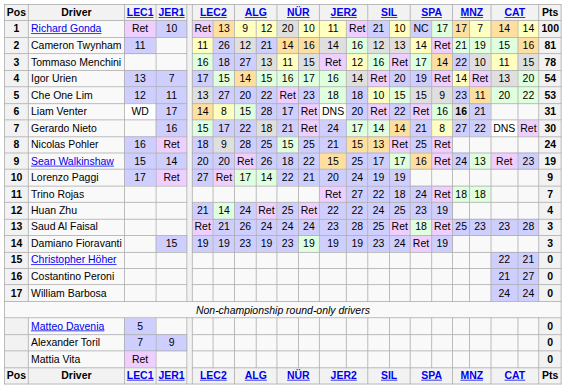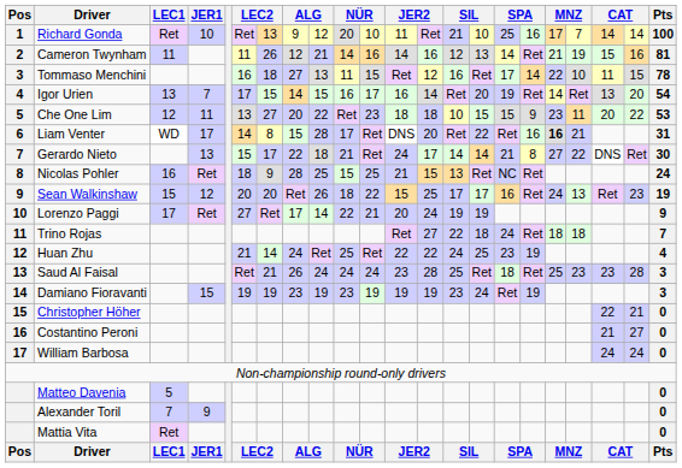 <table class="wikitable" style="font-size: 85%; text-align:center">
 <tr valign="top">
 <th valign="middle">Pos</th>
 <th valign="middle">Driver</th>
 <th><a href='#'>LEC1</a><br></th>
 <th><a href='#'>JER1</a><br></th>
 <th rowspan=18></th>
 <th colspan=2><a href='#'>LEC2</a><br></th>
 <th colspan=2><a href='#'>ALG</a><br></th>
 <th colspan=2><a href='#'>NÜR</a><br></th>
 <th colspan=2><a href='#'>JER2</a><br></th>
 <th colspan=2><a href='#'>SIL</a><br></th>
 <th colspan=2><a href='#'>SPA</a><br></th>
 <th colspan=2><a href='#'>MNZ</a><br></th>
 <th colspan=2><a href='#'>CAT</a><br></th>
 <th valign="middle">Pts</th>
 </tr>
 <tr>
 <th>1</th>
 <td align=left> <a href='#'>Richard Gonda</a></td>
 <td style="background:#EFCFFF;">Ret</td>
 <td style="background:#CFCFFF;">10</td>
 <td style="background:#EFCFFF;">Ret</td>
 <td style="background:#FFDF9F;">13</td>
 <td style="background:#FFFFBF;">9</td>
 <td style="background:#FFFFBF;">12</td>
 <td style="background:#DFDFDF;">20</td>
 <td style="background:#FFFFBF;">10</td>
 <td style="background:#FFFFBF;">11</td>
 <td style="background:#EFCFFF;">Ret</td>
 <td style="background:#CFCFFF;">21</td>
 <td style="background:#FFFFBF;">10</td>
-<td style="background:#CFCFFF;">NC</td>
-<td style="background:#DFFFDF;">17</td>
+<td style="background:#CFCFFF;">25</td>
+<td style="background:#DFFFDF;">16</td>
 <td style="background:#FFDF9F;">17</td>
 <td style="background:#FFFFBF;">7</td>
 <td style="background:#FFDF9F;">14</td>
 <td style="background:#FFFFBF;">14</td>
 <th>100</th>
 </tr>
 <tr>
 <th>2</th>
 <td align=left nowrap> Cameron Twynham</td>
 <td style="background:#CFCFFF;">11</td>
 <td></td>
 <td style="background:#FFFFBF;">11</td>
 <td style="background:#CFCFFF;">26</td>
 <td style="background:#DFDFDF;">12</td>
 <td style="background:#CFCFFF;">21</td>
 <td style="background:#FFDF9F;">14</td>
 <td style="background:#FFDF9F;">16</td>
 <td style="background:#DFDFDF;">14</td>
 <td style="background:#DFFFDF;">16</td>
 <td style="background:#DFDFDF;">12</td>
 <td style="background:#DFDFDF;">13</td>
 <td style="background:#FFFFBF;">14</td>
 <td style="background:#EFCFFF;">Ret</td>
 <td style="background:#DFFFDF;">21</td>
 <td style="background:#DFFFDF;">19</td>
 <td style="background:#DFFFDF;">15</td>
 <td style="background:#FFDF9F;">16</td>
 <th>81</th>
 </tr>
 <tr>
 <th>3</th>
 <td align=left> Tommaso Menchini</td>
 <td></td>
 <td></td>
 <td style="background:#DFFFDF;">16</td>
 <td style="background:#CFCFFF;">18</td>
 <td style="background:#CFCFFF;">27</td>
 <td style="background:#DFDFDF;">13</td>
 <td style="background:#FFFFBF;">11</td>
 <td style="background:#DFDFDF;">15</td>
 <td style="background:#EFCFFF;">Ret</td>
 <td style="background:#FFFFBF;">12</td>
 <td style="background:#DFFFDF;">16</td>
 <td style="background:#EFCFFF;">Ret</td>
 <td style="background:#DFFFDF;">17</td>
 <td style="background:#FFDF9F;">14</td>
 <td style="background:#CFCFFF;">22</td>
 <td style="background:#DFDFDF;">10</td>
 <td style="background:#FFFFBF;">11</td>
 <td style="background:#DFDFDF;">15</td>
 <th>78</th>
 </tr>
 <tr>
 <th>4</th>
 <td align=left> Igor Urien</td>
 <td style="background:#CFCFFF;">13</td>
 <td style="background:#CFCFFF;">7</td>
 <td style="background:#CFCFFF;">17</td>
 <td style="background:#DFFFDF;">15</td>
 <td style="background:#FFDF9F;">14</td>
 <td style="background:#DFFFDF;">15</td>
 <td style="background:#DFFFDF;">16</td>
 <td style="background:#DFFFDF;">17</td>
 <td style="background:#DFFFDF;">16</td>
 <td style="background:#DFDFDF;">14</td>
 <td style="background:#EFCFFF;">Ret</td>
 <td style="background:#CFCFFF;">20</td>
 <td style="background:#CFCFFF;">19</td>
 <td style="background:#EFCFFF;">Ret</td>
 <td style="background:#FFFFBF;">14</td>
 <td style="background:#EFCFFF;">Ret</td>
 <td style="background:#DFDFDF;">13</td>
 <td style="background:#DFFFDF;">20</td>
 <th>54</th>
 </tr>
 <tr>
 <th>5</th>
 <td align=left> Che One Lim</td>
 <td style="background:#CFCFFF;">12</td>
 <td style="background:#CFCFFF;">11</td>
 <td style="background:#DFDFDF;">13</td>
 <td style="background:#CFCFFF;">27</td>
 <td style="background:#CFCFFF;">20</td>
 <td style="background:#CFCFFF;">22</td>
 <td style="background:#EFCFFF;">Ret</td>
 <td style="background:#CFCFFF;">23</td>
 <td style="background:#DFFFDF;">18</td>
 <td style="background:#CFCFFF;">18</td>
 <td style="background:#FFFFBF;">10</td>
 <td style="background:#DFFFDF;">15</td>
 <td style="background:#DFDFDF;">15</td>
 <td style="background:#DFDFDF;">9</td>
 <td style="background:#CFCFFF;">23</td>
 <td style="background:#FFDF9F;">11</td>
 <td style="background:#DFFFDF;">20</td>
 <td style="background:#DFFFDF;">22</td>
 <th>53</th>
 </tr>
 <tr>
 <th>6</th>
 <td align=left> Liam Venter</td>
 <td style="background:#FFFFFF;">WD</td>
 <td style="background:#CFCFFF;">17</td>
 <td style="background:#FFDF9F;">14</td>
 <td style="background:#FFFFBF;">8</td>
 <td style="background:#DFFFDF;">15</td>
 <td style="background:#CFCFFF;">28</td>
 <td style="background:#CFCFFF;">17</td>
 <td style="background:#EFCFFF;">Ret</td>
 <td style="background:#FFFFFF;">DNS</td>
 <td style="background:#CFCFFF;">20</td>
 <td style="background:#EFCFFF;">Ret</td>
 <td style="background:#CFCFFF;">22</td>
 <td style="background:#EFCFFF;">Ret</td>
 <td style="background:#DFFFDF;">16</td>
 <td style="background:#DFDFDF;"><strong>16</strong></td>
 <td style="background:#CFCFFF;">21</td>
 <td></td>
 <td></td>
 <th>31</th>
 </tr>
 <tr>
 <th>7</th>
 <td align=left> Gerardo Nieto</td>
 <td></td>
-<td style="background:#CFCFFF;">16</td>
+<td style="background:#CFCFFF;">13</td>
 <td style="background:#DFFFDF;">15</td>
 <td style="background:#CFCFFF;">17</td>
 <td style="background:#CFCFFF;">22</td>
 <td style="background:#DFDFDF;">18</td>
 <td style="background:#CFCFFF;">21</td>
 <td style="background:#EFCFFF;">Ret</td>
 <td style="background:#CFCFFF;">24</td>
 <td style="background:#DFFFDF;">17</td>
 <td style="background:#DFFFDF;">14</td>
 <td style="background:#FFDF9F;">14</td>
 <td style="background:#CFCFFF;">21</td>
 <td style="background:#FFFFBF;">8</td>
 <td style="background:#CFCFFF;">27</td>
 <td style="background:#CFCFFF;">22</td>
 <td style="background:#FFFFFF;">DNS</td>
 <td style="background:#EFCFFF;">Ret</td>
 <th>30</th>
 </tr>
 <tr>
 <th>8</th>
 <td align=left> Nicolas Pohler</td>
 <td style="background:#CFCFFF;">16</td>
 <td style="background:#EFCFFF;">Ret</td>
 <td style="background:#CFCFFF;">18</td>
 <td style="background:#DFDFDF;">9</td>
 <td style="background:#CFCFFF;">28</td>
 <td style="background:#CFCFFF;">25</td>
 <td style="background:#DFFFDF;">15</td>
 <td style="background:#CFCFFF;">25</td>
 <td style="background:#CFCFFF;">21</td>
 <td style="background:#FFDF9F;">15</td>
 <td style="background:#FFDF9F;">13</td>
 <td style="background:#EFCFFF;">Ret</td>
-<td style="background:#CFCFFF;">25</td>
+<td style="background:#CFCFFF;">NC</td>
 <td style="background:#EFCFFF;">Ret</td>
 <td></td>
 <td></td>
 <td></td>
 <td></td>
 <th>24</th>
 </tr>
 <tr>
 <th>9</th>
 <td align=left> <a href='#'>Sean Walkinshaw</a></td>
 <td style="background:#CFCFFF;">15</td>
-<td style="background:#CFCFFF;">14</td>
+<td style="background:#CFCFFF;">12</td>
 <td style="background:#CFCFFF;">20</td>
 <td style="background:#CFCFFF;">20</td>
 <td style="background:#EFCFFF;">Ret</td>
 <td style="background:#CFCFFF;">26</td>
 <td style="background:#CFCFFF;">18</td>
 <td style="background:#CFCFFF;">22</td>
 <td style="background:#FFDF9F;">15</td>
 <td style="background:#CFCFFF;">25</td>
 <td style="background:#CFCFFF;">17</td>
 <td style="background:#DFFFDF;">17</td>
 <td style="background:#FFDF9F;">16</td>
 <td style="background:#EFCFFF;">Ret</td>
 <td style="background:#CFCFFF;">24</td>
 <td style="background:#DFFFDF;">13</td>
 <td style="background:#EFCFFF;">Ret</td>
 <td style="background:#CFCFFF;">23</td>
 <th>19</th>
 </tr>
 <tr>
 <th>10</th>
 <td align=left> Lorenzo Paggi</td>
 <td style="background:#CFCFFF;">17</td>
 <td style="background:#EFCFFF;">Ret</td>
 <td style="background:#CFCFFF;">27</td>
 <td style="background:#EFCFFF;">Ret</td>
 <td style="background:#DFFFDF;">17</td>
 <td style="background:#DFFFDF;">14</td>
 <td style="background:#CFCFFF;">22</td>
 <td style="background:#CFCFFF;">21</td>
 <td style="background:#CFCFFF;">20</td>
 <td style="background:#CFCFFF;">24</td>
 <td style="background:#CFCFFF;">19</td>
 <td style="background:#CFCFFF;">19</td>
 <td></td>
 <td></td>
 <td></td>
 <td></td>
 <td></td>
 <td></td>
 <th>9</th>
 </tr>
 <tr>
 <th>11</th>
 <td align=left> Trino Rojas</td>
 <td></td>
 <td></td>
 <td></td>
 <td></td>
 <td></td>
 <td></td>
 <td></td>
 <td></td>
 <td style="background:#EFCFFF;">Ret</td>
 <td style="background:#CFCFFF;">27</td>
 <td style="background:#CFCFFF;">22</td>
 <td style="background:#CFCFFF;">18</td>
 <td style="background:#CFCFFF;">24</td>
 <td style="background:#EFCFFF;">Ret</td>
 <td style="background:#DFFFDF;">18</td>
 <td style="background:#DFFFDF;">18</td>
 <td></td>
 <td></td>
 <th>7</th>
 </tr>
 <tr>
 <th>12</th>
 <td align=left> Huan Zhu</td>
 <td></td>
 <td></td>
 <td style="background:#CFCFFF;">21</td>
 <td style="background:#DFFFDF;">14</td>
 <td style="background:#CFCFFF;">24</td>
 <td style="background:#EFCFFF;">Ret</td>
 <td style="background:#CFCFFF;">25</td>
 <td style="background:#EFCFFF;">Ret</td>
 <td style="background:#CFCFFF;">22</td>
 <td style="background:#CFCFFF;">22</td>
 <td style="background:#CFCFFF;">24</td>
 <td style="background:#CFCFFF;">25</td>
 <td style="background:#CFCFFF;">23</td>
 <td style="background:#CFCFFF;">19</td>
 <td></td>
 <td></td>
 <td></td>
 <td></td>
 <th>4</th>
 </tr>
 <tr>
 <th>13</th>
 <td align=left> Saud Al Faisal</td>
 <td></td>
 <td></td>
 <td style="background:#EFCFFF;">Ret</td>
 <td style="background:#CFCFFF;">21</td>
 <td style="background:#CFCFFF;">26</td>
 <td style="background:#CFCFFF;">24</td>
 <td style="background:#CFCFFF;">24</td>
 <td style="background:#CFCFFF;">24</td>
 <td style="background:#CFCFFF;">23</td>
 <td style="background:#CFCFFF;">28</td>
 <td style="background:#CFCFFF;">25</td>
 <td style="background:#EFCFFF;">Ret</td>
 <td style="background:#DFFFDF;">18</td>
 <td style="background:#EFCFFF;">Ret</td>
 <td style="background:#CFCFFF;">25</td>
 <td style="background:#CFCFFF;">23</td>
 <td style="background:#CFCFFF;">23</td>
 <td style="background:#CFCFFF;">28</td>
 <th>3</th>
 </tr>
 <tr>
 <th>14</th>
 <td align=left> Damiano Fioravanti</td>
 <td></td>
 <td style="background:#CFCFFF;">15</td>
 <td style="background:#CFCFFF;">19</td>
 <td style="background:#CFCFFF;">19</td>
 <td style="background:#CFCFFF;">23</td>
 <td style="background:#CFCFFF;">19</td>
 <td style="background:#CFCFFF;">23</td>
 <td style="background:#DFFFDF;">19</td>
 <td style="background:#CFCFFF;">19</td>
 <td style="background:#CFCFFF;">19</td>
 <td style="background:#CFCFFF;">23</td>
 <td style="background:#CFCFFF;">24</td>
 <td style="background:#EFCFFF;">Ret</td>
 <td style="background:#CFCFFF;">19</td>
 <td></td>
 <td></td>
 <td></td>
 <td></td>
 <th>3</th>
 </tr>
 <tr>
 <th>15</th>
 <td align=left> <a href='#'>Christopher Höher</a></td>
 <td></td>
 <td></td>
 <td></td>
 <td></td>
 <td></td>
 <td></td>
 <td></td>
 <td></td>
 <td></td>
 <td></td>
 <td></td>
 <td></td>
 <td></td>
 <td></td>
 <td></td>
 <td></td>
 <td style="background:#CFCFFF;">22</td>
 <td style="background:#CFCFFF;">21</td>
 <th>0</th>
 </tr>
 <tr>
 <th>16</th>
 <td align=left> Costantino Peroni</td>
 <td></td>
 <td></td>
 <td></td>
 <td></td>
 <td></td>
 <td></td>
 <td></td>
 <td></td>
 <td></td>
 <td></td>
 <td></td>
 <td></td>
 <td></td>
 <td></td>
 <td></td>
 <td></td>
 <td style="background:#CFCFFF;">21</td>
 <td style="background:#CFCFFF;">27</td>
 <th>0</th>
 </tr>
 <tr>
 <th>17</th>
 <td align=left> William Barbosa</td>
 <td></td>
 <td></td>
 <td></td>
 <td></td>
 <td></td>
 <td></td>
 <td></td>
 <td></td>
 <td></td>
 <td></td>
 <td></td>
 <td></td>
 <td></td>
 <td></td>
 <td></td>
 <td></td>
 <td style="background:#CFCFFF;">24</td>
 <td style="background:#CFCFFF;">24</td>
 <th>0</th>
 </tr>
 <tr>
 <td colspan=22><em>Non-championship round-only drivers</em></td>
 </tr>
 <tr>
 <th></th>
 <td align=left> <a href='#'>Matteo Davenia</a></td>
 <td style="background:#CFCFFF;">5</td>
 <td></td>
 <th rowspan=5></th>
 <td></td>
 <td></td>
 <td></td>
 <td></td>
 <td></td>
 <td></td>
 <td></td>
 <td></td>
 <td></td>
 <td></td>
 <td></td>
 <td></td>
 <td></td>
 <td></td>
 <td></td>
 <td></td>
 <th>0</th>
 </tr>
 <tr>
 <th></th>
 <td align=left> Alexander Toril</td>
 <td style="background:#CFCFFF;">7</td>
 <td style="background:#CFCFFF;">9</td>
 <td></td>
 <td></td>
 <td></td>
 <td></td>
 <td></td>
 <td></td>
 <td></td>
 <td></td>
 <td></td>
 <td></td>
 <td></td>
 <td></td>
 <td></td>
 <td></td>
 <td></td>
 <td></td>
 <th>0</th>
 </tr>
 <tr>
 <th></th>
 <td align=left> Mattia Vita</td>
 <td style="background:#efcfff;">Ret</td>
 <td></td>
 <td></td>
 <td></td>
 <td></td>
 <td></td>
 <td></td>
 <td></td>
 <td></td>
 <td></td>
 <td></td>
 <td></td>
 <td></td>
 <td></td>
 <td></td>
 <td></td>
 <td></td>
 <td></td>
 <th>0</th>
 </tr>
 <tr valign="top">
 <th valign="middle">Pos</th>
 <th valign="middle">Driver</th>
 <th><a href='#'>LEC1</a><br></th>
 <th><a href='#'>JER1</a><br></th>
 <th colspan=2><a href='#'>LEC2</a><br></th>
 <th colspan=2><a href='#'>ALG</a><br></th>
 <th colspan=2><a href='#'>NÜR</a><br></th>
 <th colspan=2><a href='#'>JER2</a><br></th>
 <th colspan=2><a href='#'>SIL</a><br></th>
 <th colspan=2><a href='#'>SPA</a><br></th>
 <th colspan=2><a href='#'>MNZ</a><br></th>
 <th colspan=2><a href='#'>CAT</a><br></th>
 <th valign="middle">Pts</th>
 </tr>
 </table>
